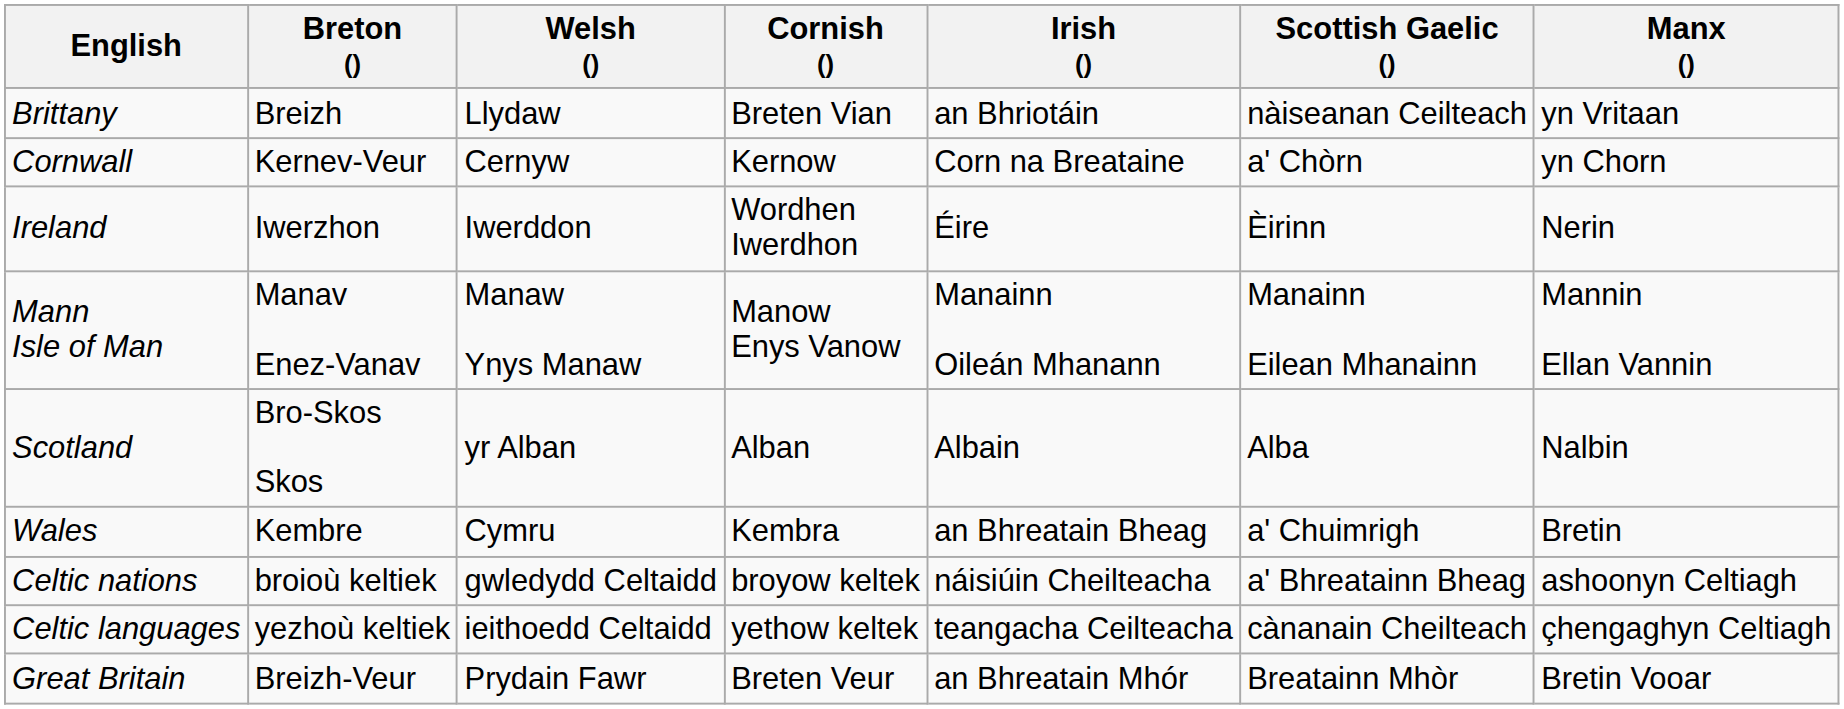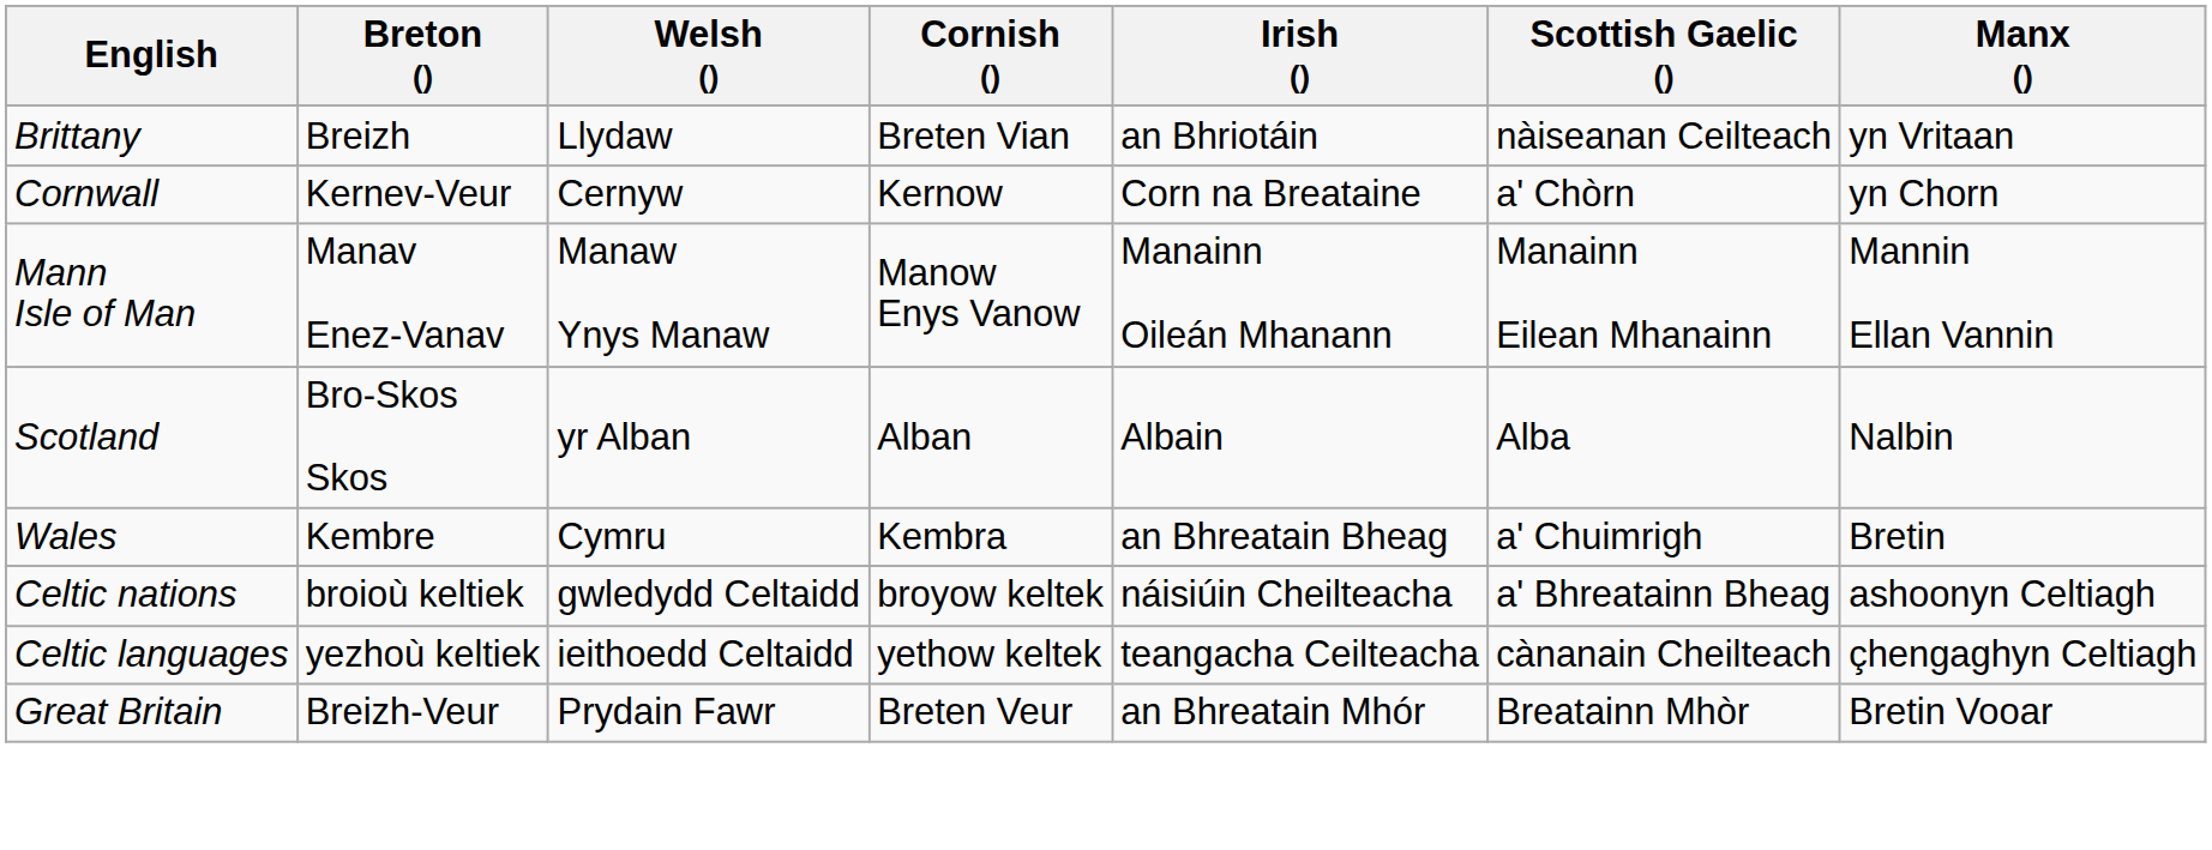 <table class="wikitable">
 <tr>
 <th>English</th>
 <th>Breton<br><small>()</small></th>
 <th>Welsh<br><small>()</small></th>
 <th>Cornish<br><small>()</small></th>
 <th>Irish<br><small>()</small></th>
 <th>Scottish Gaelic<br><small>()</small></th>
 <th>Manx<br><small>()</small></th>
 </tr>
 <tr>
 <td><em>Brittany</em></td>
 <td>Breizh<br></td>
 <td>Llydaw<br></td>
 <td>Breten Vian</td>
 <td>an Bhriotáin<br></td>
 <td>nàiseanan Ceilteach<br></td>
 <td>yn Vritaan</td>
 </tr>
 <tr>
 <td><em>Cornwall</em></td>
 <td>Kernev-Veur<br></td>
 <td>Cernyw<br></td>
 <td>Kernow</td>
 <td>Corn na Breataine<br></td>
 <td>a' Chòrn<br></td>
 <td>yn Chorn</td>
-</tr>
-<tr>
-<td><em>Ireland</em></td>
-<td>Iwerzhon<br></td>
-<td>Iwerddon<br></td>
-<td>Wordhen<br>Iwerdhon</td>
-<td>Éire<br></td>
-<td>Èirinn<br></td>
-<td>Nerin</td>
 </tr>
 <tr>
 <td><em>Mann<br>Isle of Man</em></td>
 <td>Manav<br><br>Enez-Vanav<br></td>
 <td>Manaw<br><br>Ynys Manaw<br></td>
 <td>Manow<br>Enys Vanow</td>
 <td>Manainn<br><br>Oileán Mhanann<br></td>
 <td>Manainn<br><br>Eilean Mhanainn<br></td>
 <td>Mannin<br><br>Ellan Vannin<br></td>
 </tr>
 <tr>
 <td><em>Scotland</em></td>
 <td>Bro-Skos<br><br>Skos<br></td>
 <td>yr Alban<br></td>
 <td>Alban</td>
 <td>Albain<br></td>
 <td>Alba<br></td>
 <td>Nalbin<br></td>
 </tr>
 <tr>
 <td><em>Wales</em></td>
 <td>Kembre<br></td>
 <td>Cymru<br></td>
 <td>Kembra</td>
 <td>an Bhreatain Bheag<br></td>
 <td>a' Chuimrigh<br></td>
 <td>Bretin</td>
 </tr>
 <tr>
 <td><em>Celtic nations</em></td>
 <td>broioù keltiek<br></td>
 <td>gwledydd Celtaidd<br></td>
 <td>broyow keltek</td>
 <td>náisiúin Cheilteacha<br></td>
 <td>a' Bhreatainn Bheag<br></td>
 <td>ashoonyn Celtiagh</td>
 </tr>
 <tr>
 <td><em>Celtic languages</em></td>
 <td>yezhoù keltiek<br></td>
 <td>ieithoedd Celtaidd<br></td>
 <td>yethow keltek</td>
 <td>teangacha Ceilteacha<br></td>
 <td>cànanain Cheilteach<br></td>
 <td>çhengaghyn Celtiagh</td>
 </tr>
 <tr>
 <td><em>Great Britain</em></td>
 <td>Breizh-Veur<br></td>
 <td>Prydain Fawr<br></td>
 <td>Breten Veur</td>
 <td>an Bhreatain Mhór<br></td>
 <td>Breatainn Mhòr<br></td>
 <td>Bretin Vooar</td>
 </tr>
 </table>
